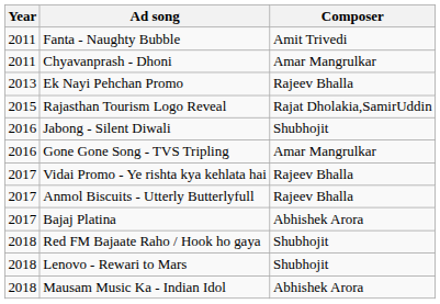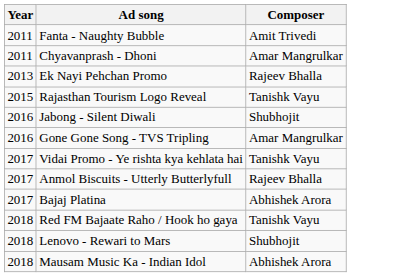 <table class="wikitable">
 <tr>
 <th>Year</th>
 <th>Ad song</th>
 <th>Composer</th>
 </tr>
 <tr>
 <td>2011</td>
 <td>Fanta - Naughty Bubble</td>
 <td>Amit Trivedi</td>
 </tr>
 <tr>
 <td>2011</td>
 <td>Chyavanprash - Dhoni</td>
 <td>Amar Mangrulkar</td>
 </tr>
 <tr>
 <td>2013</td>
 <td>Ek Nayi Pehchan Promo</td>
 <td>Rajeev Bhalla</td>
 </tr>
 <tr>
 <td>2015</td>
 <td>Rajasthan Tourism Logo Reveal</td>
-<td>Rajat Dholakia,SamirUddin</td>
+<td>Tanishk Vayu</td>
 </tr>
 <tr>
 <td>2016</td>
 <td>Jabong - Silent Diwali</td>
 <td>Shubhojit</td>
 </tr>
 <tr>
 <td>2016</td>
 <td>Gone Gone Song - TVS Tripling</td>
 <td>Amar Mangrulkar</td>
 </tr>
 <tr>
 <td>2017</td>
 <td>Vidai Promo - Ye rishta kya kehlata hai</td>
-<td>Rajeev Bhalla</td>
+<td>Tanishk Vayu</td>
 </tr>
 <tr>
 <td>2017</td>
 <td>Anmol Biscuits - Utterly Butterlyfull</td>
 <td>Rajeev Bhalla</td>
 </tr>
 <tr>
 <td>2017</td>
 <td>Bajaj Platina</td>
 <td>Abhishek Arora</td>
 </tr>
 <tr>
 <td>2018</td>
 <td>Red FM Bajaate Raho / Hook ho gaya</td>
-<td>Shubhojit</td>
+<td>Tanishk Vayu</td>
 </tr>
 <tr>
 <td>2018</td>
 <td>Lenovo - Rewari to Mars</td>
 <td>Shubhojit</td>
 </tr>
 <tr>
 <td>2018</td>
 <td>Mausam Music Ka - Indian Idol</td>
 <td>Abhishek Arora</td>
 </tr>
 </table>
